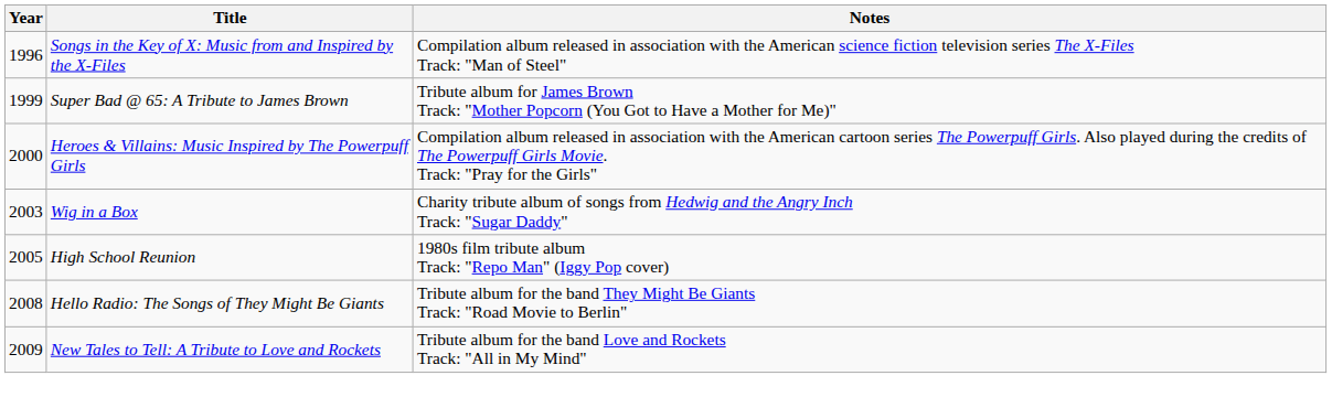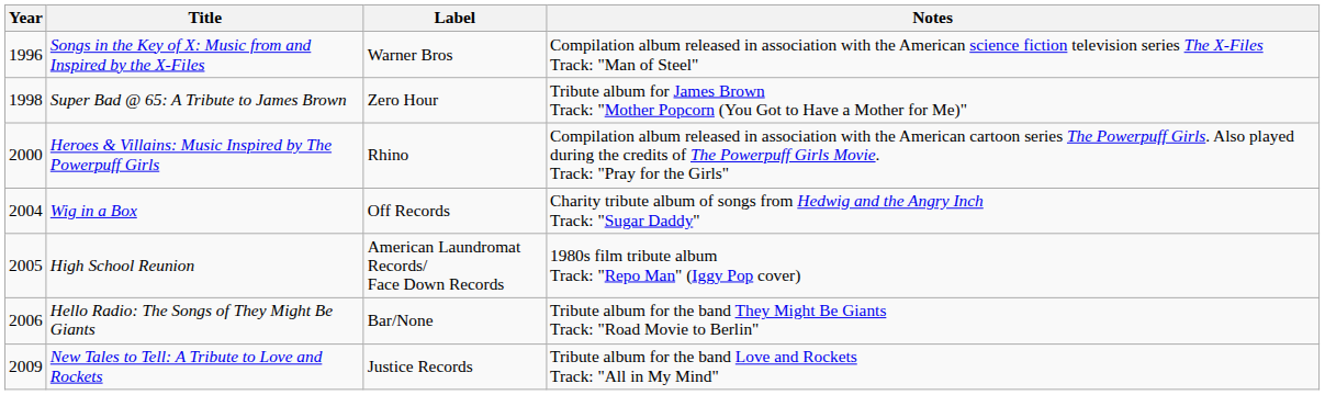 <table class="wikitable">
 <tr>
 <th>Year</th>
 <th>Title</th>
+<th>Label</th>
 <th>Notes</th>
 </tr>
 <tr>
 <td>1996</td>
 <td><em><a href='#'>Songs in the Key of X: Music from and Inspired by the X-Files</a></em></td>
+<td>Warner Bros</td>
 <td>Compilation album released in association with the American <a href='#'>science fiction</a> television series <em><a href='#'>The X-Files</a></em><br>Track: "Man of Steel"</td>
 </tr>
 <tr>
-<td>1999</td>
+<td>1998</td>
 <td><em>Super Bad @ 65: A Tribute to James Brown</em></td>
+<td>Zero Hour</td>
 <td>Tribute album for <a href='#'>James Brown</a><br>Track: "<a href='#'>Mother Popcorn</a> (You Got to Have a Mother for Me)"</td>
 </tr>
 <tr>
 <td>2000</td>
 <td><em><a href='#'>Heroes & Villains: Music Inspired by The Powerpuff Girls</a></em></td>
+<td>Rhino</td>
 <td>Compilation album released in association with the American cartoon series <em><a href='#'>The Powerpuff Girls</a></em>. Also played during the credits of <em><a href='#'>The Powerpuff Girls Movie</a></em>.<br>Track: "Pray for the Girls"</td>
 </tr>
 <tr>
-<td>2003</td>
+<td>2004</td>
 <td><em><a href='#'>Wig in a Box</a></em></td>
+<td>Off Records</td>
 <td>Charity tribute album of songs from <em><a href='#'>Hedwig and the Angry Inch</a></em><br>Track: "<a href='#'>Sugar Daddy</a>"</td>
 </tr>
 <tr>
 <td>2005</td>
 <td><em>High School Reunion</em></td>
+<td>American Laundromat Records/<br>Face Down Records</td>
 <td>1980s film tribute album<br>Track: "<a href='#'>Repo Man</a>" (<a href='#'>Iggy Pop</a> cover)</td>
 </tr>
 <tr>
-<td>2008</td>
+<td>2006</td>
 <td><em>Hello Radio: The Songs of They Might Be Giants</em></td>
+<td>Bar/None</td>
 <td>Tribute album for the band <a href='#'>They Might Be Giants</a><br>Track: "Road Movie to Berlin"</td>
 </tr>
 <tr>
 <td>2009</td>
 <td><em><a href='#'>New Tales to Tell: A Tribute to Love and Rockets</a></em></td>
+<td>Justice Records</td>
 <td>Tribute album for the band <a href='#'>Love and Rockets</a><br>Track: "All in My Mind"</td>
 </tr>
 </table>
